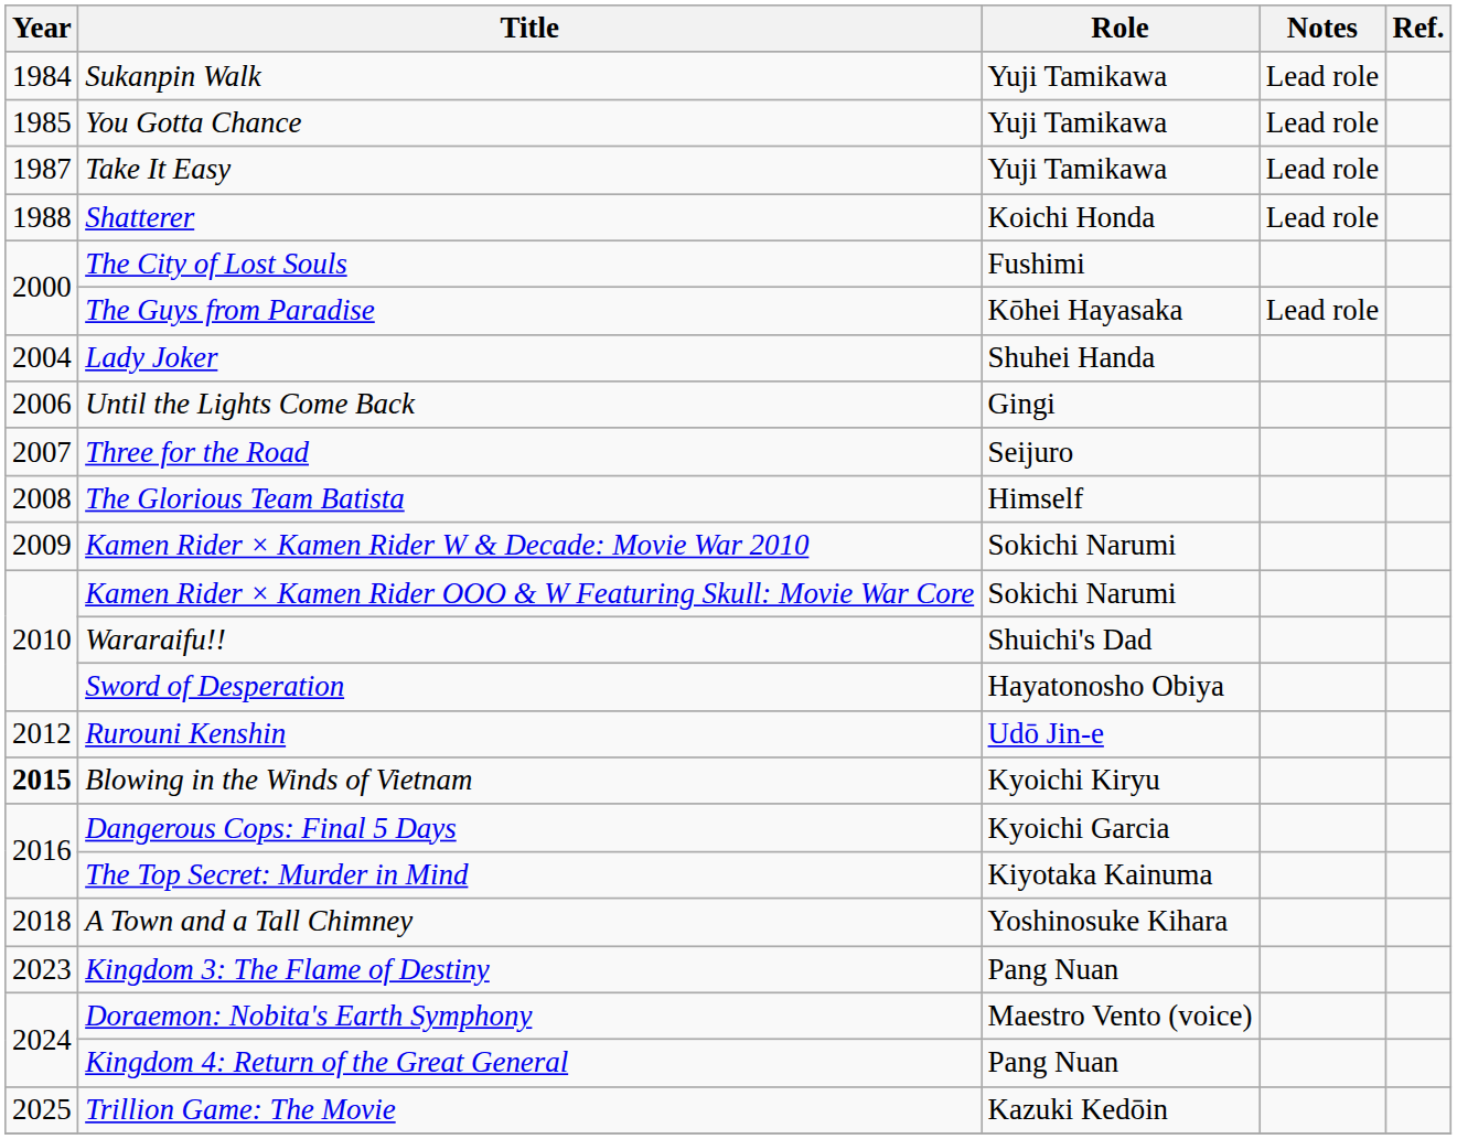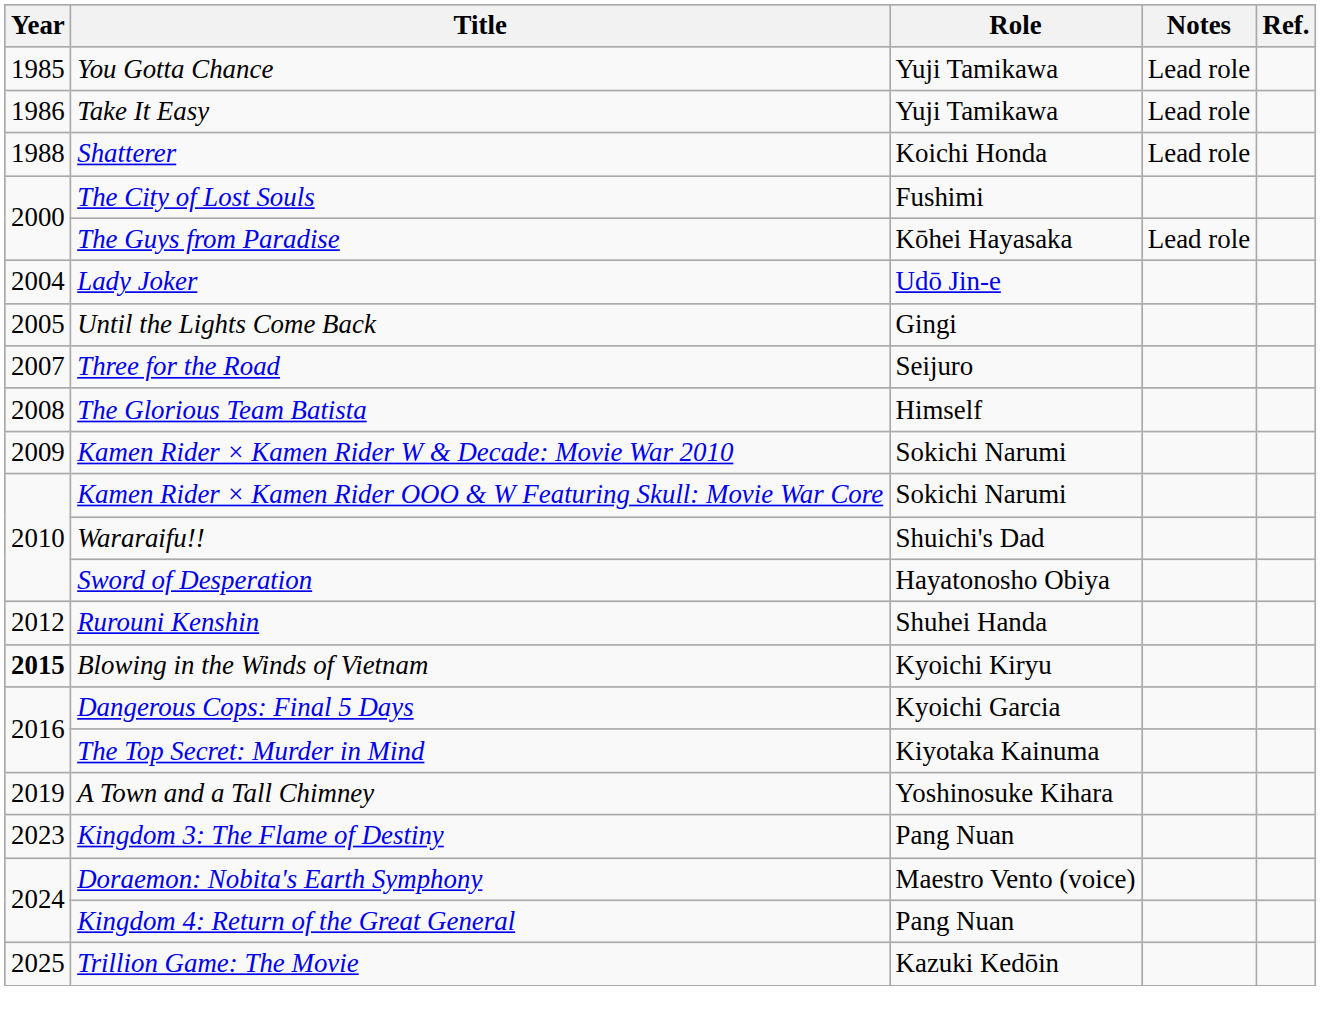 <table class="wikitable sortable">
 <tr>
 <th>Year</th>
 <th>Title</th>
 <th>Role</th>
 <th>Notes</th>
 <th class="unsortable">Ref.</th>
 </tr>
 <tr>
-<td>1984</td>
-<td><em>Sukanpin Walk</em></td>
-<td>Yuji Tamikawa</td>
-<td>Lead role</td>
-<td></td>
-</tr>
-<tr>
 <td>1985</td>
 <td><em>You Gotta Chance</em></td>
 <td>Yuji Tamikawa</td>
 <td>Lead role</td>
 <td></td>
 </tr>
 <tr>
-<td>1987</td>
+<td>1986</td>
 <td><em>Take It Easy</em></td>
 <td>Yuji Tamikawa</td>
 <td>Lead role</td>
 <td></td>
 </tr>
 <tr>
 <td>1988</td>
 <td><em><a href='#'>Shatterer</a></em></td>
 <td>Koichi Honda</td>
 <td>Lead role</td>
 <td></td>
 </tr>
 <tr>
 <td rowspan=2>2000</td>
 <td><em><a href='#'>The City of Lost Souls</a></em></td>
 <td>Fushimi</td>
 <td></td>
 <td></td>
 </tr>
 <tr>
 <td><em><a href='#'>The Guys from Paradise</a></em></td>
 <td>Kōhei Hayasaka</td>
 <td>Lead role</td>
 <td></td>
 </tr>
 <tr>
 <td>2004</td>
 <td><em><a href='#'>Lady Joker</a></em></td>
-<td>Shuhei Handa</td>
+<td><a href='#'>Udō Jin-e</a></td>
 <td></td>
 <td></td>
 </tr>
 <tr>
-<td>2006</td>
+<td>2005</td>
 <td><em>Until the Lights Come Back</em></td>
 <td>Gingi</td>
 <td></td>
 <td></td>
 </tr>
 <tr>
 <td>2007</td>
 <td><em><a href='#'>Three for the Road</a></em></td>
 <td>Seijuro</td>
 <td></td>
 <td></td>
 </tr>
 <tr>
 <td>2008</td>
 <td><em><a href='#'>The Glorious Team Batista</a></em></td>
 <td>Himself</td>
 <td></td>
 <td></td>
 </tr>
 <tr>
 <td>2009</td>
 <td><em><a href='#'>Kamen Rider × Kamen Rider W & Decade: Movie War 2010</a></em></td>
 <td>Sokichi Narumi</td>
 <td></td>
 <td></td>
 </tr>
 <tr>
 <td rowspan=3>2010</td>
 <td><em><a href='#'>Kamen Rider × Kamen Rider OOO & W Featuring Skull: Movie War Core</a></em></td>
 <td>Sokichi Narumi</td>
 <td></td>
 <td></td>
 </tr>
 <tr>
 <td><em>Wararaifu!!</em></td>
 <td>Shuichi's Dad</td>
 <td></td>
 <td></td>
 </tr>
 <tr>
 <td><em><a href='#'>Sword of Desperation</a></em></td>
 <td>Hayatonosho Obiya</td>
 <td></td>
 <td></td>
 </tr>
 <tr>
 <td>2012</td>
 <td><em><a href='#'>Rurouni Kenshin</a></em></td>
-<td><a href='#'>Udō Jin-e</a></td>
+<td>Shuhei Handa</td>
 <td></td>
 <td></td>
 </tr>
 <tr>
 <td><strong>2015</strong></td>
 <td><em>Blowing in the Winds of Vietnam</em></td>
 <td>Kyoichi Kiryu</td>
 <td></td>
 <td></td>
 </tr>
 <tr>
 <td rowspan=2>2016</td>
 <td><em><a href='#'>Dangerous Cops: Final 5 Days</a></em></td>
 <td>Kyoichi Garcia</td>
 <td></td>
 <td></td>
 </tr>
 <tr>
 <td><em><a href='#'>The Top Secret: Murder in Mind</a></em></td>
 <td>Kiyotaka Kainuma</td>
 <td></td>
 <td></td>
 </tr>
 <tr>
-<td>2018</td>
+<td>2019</td>
 <td><em>A Town and a Tall Chimney</em></td>
 <td>Yoshinosuke Kihara</td>
 <td></td>
 <td></td>
 </tr>
 <tr>
 <td>2023</td>
 <td><em><a href='#'>Kingdom 3: The Flame of Destiny</a></em></td>
 <td>Pang Nuan</td>
 <td></td>
 <td></td>
 </tr>
 <tr>
 <td rowspan=2>2024</td>
 <td><em><a href='#'>Doraemon: Nobita's Earth Symphony</a></em></td>
 <td>Maestro Vento (voice)</td>
 <td></td>
 <td></td>
 </tr>
 <tr>
 <td><em><a href='#'>Kingdom 4: Return of the Great General</a></em></td>
 <td>Pang Nuan</td>
 <td></td>
 <td></td>
 </tr>
 <tr>
 <td>2025</td>
 <td><em><a href='#'>Trillion Game: The Movie</a></em></td>
 <td>Kazuki Kedōin</td>
 <td></td>
 <td></td>
 </tr>
 <tr>
 </tr>
 </table>
